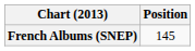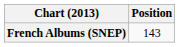 <table class="wikitable sortable plainrowheaders" style="text-align:center">
 <tr>
 <th scope="col">Chart (2013)</th>
 <th scope="col">Position</th>
 </tr>
 <tr>
 <th scope="row">French Albums (SNEP)</th>
-<td>145</td>
+<td>143</td>
 </tr>
 </table>
